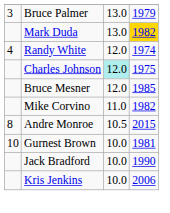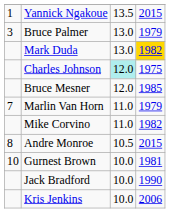 <table class="wikitable">
 <tr>
+</tr>
+<tr>
+<td>1</td>
+<td><a href='#'>Yannick Ngakoue</a></td>
+<td>13.5</td>
+<td><a href='#'>2015</a></td>
 </tr>
 <tr>
 <td>3</td>
 <td>Bruce Palmer</td>
 <td>13.0</td>
 <td><a href='#'>1979</a></td>
 </tr>
 <tr>
 <td></td>
 <td><a href='#'>Mark Duda</a></td>
 <td>13.0</td>
 <td style="background: gold;"><a href='#'>1982</a></td>
 </tr>
 <tr>
-<td>4</td>
-<td><a href='#'>Randy White</a></td>
-<td>12.0</td>
-<td><a href='#'>1974</a></td>
-</tr>
-<tr>
 <td></td>
 <td><a href='#'>Charles Johnson</a></td>
 <td style="background: paleturquoise;">12.0</td>
 <td><a href='#'>1975</a></td>
 </tr>
 <tr>
 <td></td>
 <td>Bruce Mesner</td>
 <td>12.0</td>
 <td><a href='#'>1985</a></td>
+</tr>
+<tr>
+<td>7</td>
+<td>Marlin Van Horn</td>
+<td>11.0</td>
+<td><a href='#'>1979</a></td>
 </tr>
 <tr>
 <td></td>
 <td>Mike Corvino</td>
 <td>11.0</td>
 <td><a href='#'>1982</a></td>
 </tr>
 <tr>
 <td>8</td>
 <td>Andre Monroe</td>
 <td>10.5</td>
 <td><a href='#'>2015</a></td>
 </tr>
 <tr>
 <td>10</td>
 <td>Gurnest Brown</td>
 <td>10.0</td>
 <td><a href='#'>1981</a></td>
 </tr>
 <tr>
 <td></td>
 <td>Jack Bradford</td>
 <td>10.0</td>
 <td><a href='#'>1990</a></td>
 </tr>
 <tr>
 <td></td>
 <td><a href='#'>Kris Jenkins</a></td>
 <td>10.0</td>
 <td><a href='#'>2006</a></td>
 </tr>
 </table>
